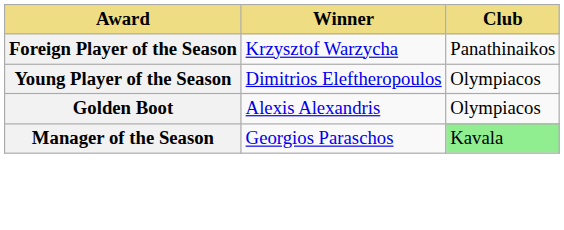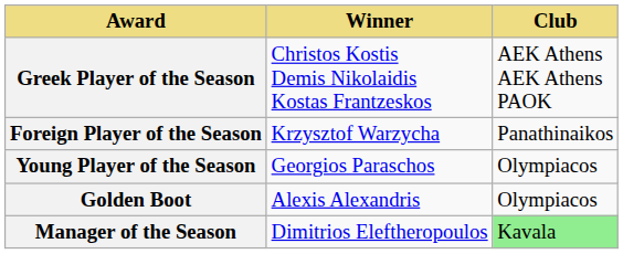 <table class="wikitable">
 <tr>
 <th style="background-color: #eedd82">Award</th>
 <th style="background-color: #eedd82">Winner</th>
 <th style="background-color: #eedd82">Club</th>
+</tr>
+<tr>
+<th>Greek Player of the Season</th>
+<td> <a href='#'>Christos Kostis</a><br> <a href='#'>Demis Nikolaidis</a><br> <a href='#'>Kostas Frantzeskos</a></td>
+<td>AEK Athens<br>AEK Athens<br>PAOK</td>
 </tr>
 <tr>
 <th>Foreign Player of the Season</th>
 <td> <a href='#'>Krzysztof Warzycha</a></td>
 <td>Panathinaikos</td>
 </tr>
 <tr>
 <th>Young Player of the Season</th>
-<td> <a href='#'>Dimitrios Eleftheropoulos</a></td>
+<td> <a href='#'>Georgios Paraschos</a></td>
 <td>Olympiacos</td>
 </tr>
 <tr>
 <th>Golden Boot</th>
 <td> <a href='#'>Alexis Alexandris</a></td>
 <td>Olympiacos</td>
 </tr>
 <tr>
 <th>Manager of the Season</th>
-<td> <a href='#'>Georgios Paraschos</a></td>
+<td> <a href='#'>Dimitrios Eleftheropoulos</a></td>
 <td style="background: lightgreen;">Kavala</td>
 </tr>
 </table>
